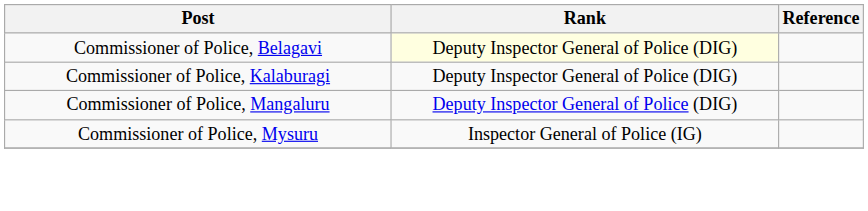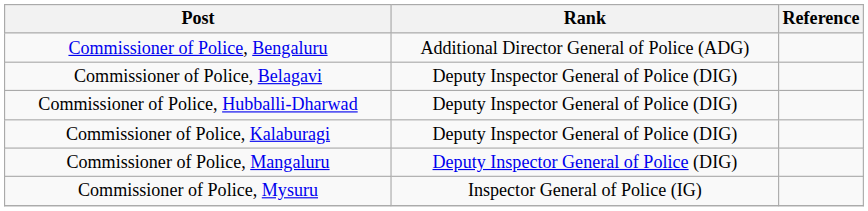 <table class="wikitable" style="text-align:center">
 <tr style="background:#cccccc">
 <th scope="col" style="width: 335px;">Post</th>
 <th scope="col" style="width: 335px;">Rank</th>
 <th scope="col" style="width: 30px;">Reference</th>
 </tr>
 <tr>
+<td><a href='#'>Commissioner of Police</a>, <a href='#'>Bengaluru</a></td>
+<td>Additional Director General of Police (ADG)</td>
+<td></td>
+</tr>
+<tr>
 <td>Commissioner of Police, <a href='#'>Belagavi</a></td>
-<td style="background: lightyellow;">Deputy Inspector General of Police (DIG)</td>
+<td>Deputy Inspector General of Police (DIG)</td>
+<td></td>
+</tr>
+<tr>
+<td>Commissioner of Police, <a href='#'>Hubballi-Dharwad</a></td>
+<td>Deputy Inspector General of Police (DIG)</td>
 <td></td>
 </tr>
 <tr>
 <td>Commissioner of Police, <a href='#'>Kalaburagi</a></td>
 <td>Deputy Inspector General of Police (DIG)</td>
 <td></td>
 </tr>
 <tr>
 <td>Commissioner of Police, <a href='#'>Mangaluru</a></td>
 <td><a href='#'>Deputy Inspector General of Police</a> (DIG)</td>
 <td></td>
 </tr>
 <tr>
 <td>Commissioner of Police, <a href='#'>Mysuru</a></td>
 <td>Inspector General of Police (IG)</td>
 <td></td>
 </tr>
 <tr>
 </tr>
 </table>
